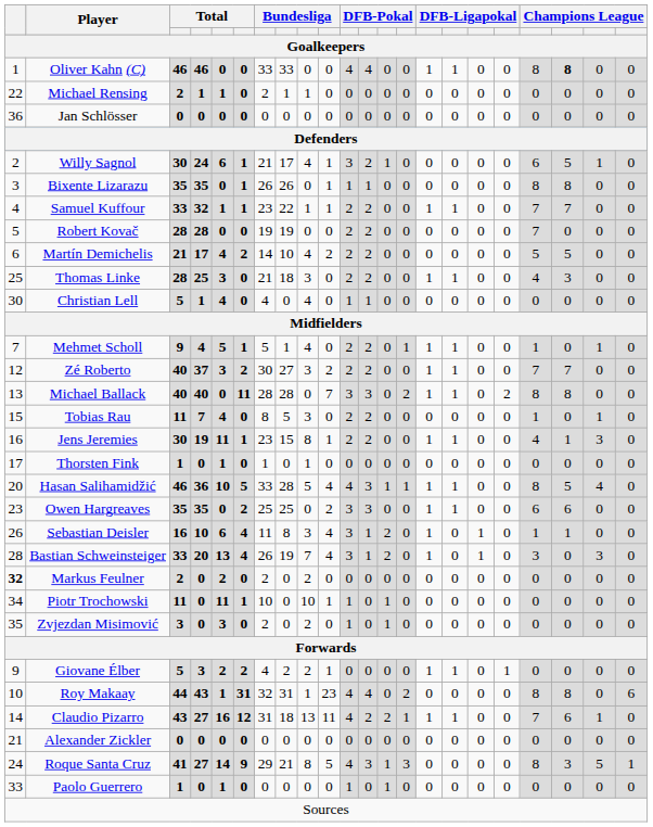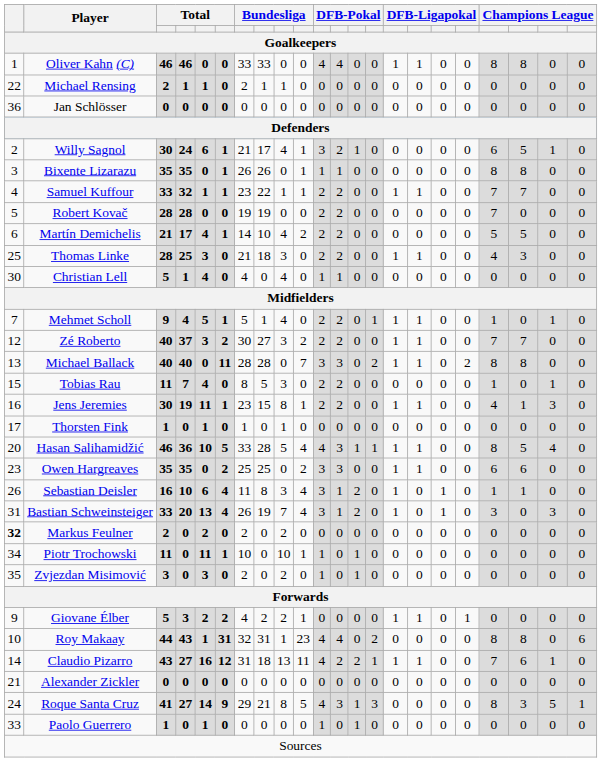 <table class="wikitable" style="text-align: center">
 <tr align="center" style="background:#9C9C9C">
 <th rowspan="2"></th>
 <th rowspan="2">Player</th>
 <th colspan="4">Total</th>
 <th colspan="4"><a href='#'>Bundesliga</a></th>
 <th colspan="4"><a href='#'>DFB-Pokal</a></th>
 <th colspan="4"><a href='#'>DFB-Ligapokal</a></th>
 <th colspan="4"><a href='#'>Champions League</a></th>
 </tr>
 <tr style="background:#DCDCDC">
 <th></th>
 <th></th>
 <th></th>
 <th></th>
 <th></th>
 <th></th>
 <th></th>
 <th></th>
 <th></th>
 <th></th>
 <th></th>
 <th></th>
 <th></th>
 <th></th>
 <th></th>
 <th></th>
 <th></th>
 <th></th>
 <th></th>
 <th></th>
 </tr>
 <tr align="center" style="background:#DCDCDC">
 <th colspan="23">Goalkeepers</th>
 </tr>
 <tr align="center">
 <td>1</td>
 <td><a href='#'>Oliver Kahn</a> <em><a href='#'>(C)</a></em></td>
 <td style="background:#DCDCDC"><strong>46</strong> </td>
 <td style="background:#DCDCDC"><strong>46</strong> </td>
 <td style="background:#DCDCDC"><strong>0</strong> </td>
 <td style="background:#DCDCDC"><strong>0</strong> </td>
 <td>33 </td>
 <td>33 </td>
 <td>0 </td>
 <td>0 </td>
 <td style="background:#DCDCDC">4 </td>
 <td style="background:#DCDCDC">4 </td>
 <td style="background:#DCDCDC">0 </td>
 <td style="background:#DCDCDC">0 </td>
 <td>1 </td>
 <td>1 </td>
 <td>0 </td>
 <td>0 </td>
 <td style="background:#DCDCDC">8 </td>
-<td style="background:#DCDCDC"><strong>8 </strong></td>
+<td style="background:#DCDCDC">8 </td>
 <td style="background:#DCDCDC">0 </td>
 <td style="background:#DCDCDC">0 </td>
 </tr>
 <tr align="center">
 <td>22</td>
 <td><a href='#'>Michael Rensing</a></td>
 <td style="background:#DCDCDC"><strong>2</strong> </td>
 <td style="background:#DCDCDC"><strong>1</strong> </td>
 <td style="background:#DCDCDC"><strong>1</strong> </td>
 <td style="background:#DCDCDC"><strong>0</strong> </td>
 <td>2 </td>
 <td>1 </td>
 <td>1 </td>
 <td>0 </td>
 <td style="background:#DCDCDC">0 </td>
 <td style="background:#DCDCDC">0 </td>
 <td style="background:#DCDCDC">0 </td>
 <td style="background:#DCDCDC">0 </td>
 <td>0 </td>
 <td>0 </td>
 <td>0 </td>
 <td>0 </td>
 <td style="background:#DCDCDC">0 </td>
 <td style="background:#DCDCDC">0 </td>
 <td style="background:#DCDCDC">0 </td>
 <td style="background:#DCDCDC">0 </td>
 </tr>
 <tr align="center">
 <td>36</td>
 <td>Jan Schlösser</td>
 <td style="background:#DCDCDC"><strong>0</strong> </td>
 <td style="background:#DCDCDC"><strong>0</strong> </td>
 <td style="background:#DCDCDC"><strong>0</strong> </td>
 <td style="background:#DCDCDC"><strong>0</strong> </td>
 <td>0 </td>
 <td>0 </td>
 <td>0 </td>
 <td>0 </td>
 <td style="background:#DCDCDC">0 </td>
 <td style="background:#DCDCDC">0 </td>
 <td style="background:#DCDCDC">0 </td>
 <td style="background:#DCDCDC">0 </td>
 <td>0 </td>
 <td>0 </td>
 <td>0 </td>
 <td>0 </td>
 <td style="background:#DCDCDC">0 </td>
 <td style="background:#DCDCDC">0 </td>
 <td style="background:#DCDCDC">0 </td>
 <td style="background:#DCDCDC">0 </td>
 </tr>
 <tr align="center" style="background:#7EC0EE">
 <th colspan="23">Defenders</th>
 </tr>
 <tr align="center">
 <td>2</td>
 <td><a href='#'>Willy Sagnol</a></td>
 <td style="background:#DCDCDC"><strong>30</strong> </td>
 <td style="background:#DCDCDC"><strong>24</strong> </td>
 <td style="background:#DCDCDC"><strong>6</strong> </td>
 <td style="background:#DCDCDC"><strong>1</strong> </td>
 <td>21 </td>
 <td>17 </td>
 <td>4 </td>
 <td>1 </td>
 <td style="background:#DCDCDC">3 </td>
 <td style="background:#DCDCDC">2 </td>
 <td style="background:#DCDCDC">1 </td>
 <td style="background:#DCDCDC">0 </td>
 <td>0 </td>
 <td>0 </td>
 <td>0 </td>
 <td>0 </td>
 <td style="background:#DCDCDC">6 </td>
 <td style="background:#DCDCDC">5 </td>
 <td style="background:#DCDCDC">1 </td>
 <td style="background:#DCDCDC">0 </td>
 </tr>
 <tr align="center">
 <td>3</td>
 <td><a href='#'>Bixente Lizarazu</a></td>
 <td style="background:#DCDCDC"><strong>35</strong> </td>
 <td style="background:#DCDCDC"><strong>35</strong> </td>
 <td style="background:#DCDCDC"><strong>0</strong> </td>
 <td style="background:#DCDCDC"><strong>1</strong> </td>
 <td>26 </td>
 <td>26 </td>
 <td>0 </td>
 <td>1 </td>
 <td style="background:#DCDCDC">1 </td>
 <td style="background:#DCDCDC">1 </td>
 <td style="background:#DCDCDC">0 </td>
 <td style="background:#DCDCDC">0 </td>
 <td>0 </td>
 <td>0 </td>
 <td>0 </td>
 <td>0 </td>
 <td style="background:#DCDCDC">8 </td>
 <td style="background:#DCDCDC">8 </td>
 <td style="background:#DCDCDC">0 </td>
 <td style="background:#DCDCDC">0 </td>
 </tr>
 <tr align="center">
 <td>4</td>
 <td><a href='#'>Samuel Kuffour</a></td>
 <td style="background:#DCDCDC"><strong>33</strong> </td>
 <td style="background:#DCDCDC"><strong>32</strong> </td>
 <td style="background:#DCDCDC"><strong>1</strong> </td>
 <td style="background:#DCDCDC"><strong>1</strong> </td>
 <td>23 </td>
 <td>22 </td>
 <td>1 </td>
 <td>1 </td>
 <td style="background:#DCDCDC">2 </td>
 <td style="background:#DCDCDC">2 </td>
 <td style="background:#DCDCDC">0 </td>
 <td style="background:#DCDCDC">0 </td>
 <td>1 </td>
 <td>1 </td>
 <td>0 </td>
 <td>0 </td>
 <td style="background:#DCDCDC">7 </td>
 <td style="background:#DCDCDC">7 </td>
 <td style="background:#DCDCDC">0 </td>
 <td style="background:#DCDCDC">0 </td>
 </tr>
 <tr align="center">
 <td>5</td>
 <td><a href='#'>Robert Kovač</a></td>
 <td style="background:#DCDCDC"><strong>28</strong> </td>
 <td style="background:#DCDCDC"><strong>28</strong> </td>
 <td style="background:#DCDCDC"><strong>0</strong> </td>
 <td style="background:#DCDCDC"><strong>0</strong> </td>
 <td>19 </td>
 <td>19 </td>
 <td>0 </td>
 <td>0 </td>
 <td style="background:#DCDCDC">2 </td>
 <td style="background:#DCDCDC">2 </td>
 <td style="background:#DCDCDC">0 </td>
 <td style="background:#DCDCDC">0 </td>
 <td>0 </td>
 <td>0 </td>
 <td>0 </td>
 <td>0 </td>
 <td style="background:#DCDCDC">7 </td>
 <td style="background:#DCDCDC">0 </td>
 <td style="background:#DCDCDC">0 </td>
 <td style="background:#DCDCDC">0 </td>
 </tr>
 <tr align="center">
 <td>6</td>
 <td><a href='#'>Martín Demichelis</a></td>
 <td style="background:#DCDCDC"><strong>21</strong> </td>
 <td style="background:#DCDCDC"><strong>17</strong> </td>
 <td style="background:#DCDCDC"><strong>4</strong> </td>
-<td style="background:#DCDCDC"><strong>2</strong> </td>
+<td style="background:#DCDCDC"><strong>1</strong> </td>
 <td>14 </td>
 <td>10 </td>
 <td>4 </td>
 <td>2 </td>
 <td style="background:#DCDCDC">2 </td>
 <td style="background:#DCDCDC">2 </td>
 <td style="background:#DCDCDC">0 </td>
 <td style="background:#DCDCDC">0 </td>
 <td>0 </td>
 <td>0 </td>
 <td>0 </td>
 <td>0 </td>
 <td style="background:#DCDCDC">5 </td>
 <td style="background:#DCDCDC">5 </td>
 <td style="background:#DCDCDC">0 </td>
 <td style="background:#DCDCDC">0 </td>
 </tr>
 <tr align="center">
 <td>25</td>
 <td><a href='#'>Thomas Linke</a></td>
 <td style="background:#DCDCDC"><strong>28</strong> </td>
 <td style="background:#DCDCDC"><strong>25</strong> </td>
 <td style="background:#DCDCDC"><strong>3</strong> </td>
 <td style="background:#DCDCDC"><strong>0</strong> </td>
 <td>21 </td>
 <td>18 </td>
 <td>3 </td>
 <td>0 </td>
 <td style="background:#DCDCDC">2 </td>
 <td style="background:#DCDCDC">2 </td>
 <td style="background:#DCDCDC">0 </td>
 <td style="background:#DCDCDC">0 </td>
 <td>1 </td>
 <td>1 </td>
 <td>0 </td>
 <td>0 </td>
 <td style="background:#DCDCDC">4 </td>
 <td style="background:#DCDCDC">3 </td>
 <td style="background:#DCDCDC">0 </td>
 <td style="background:#DCDCDC">0 </td>
 </tr>
 <tr align="center">
 <td>30</td>
 <td><a href='#'>Christian Lell</a></td>
 <td style="background:#DCDCDC"><strong>5</strong> </td>
 <td style="background:#DCDCDC"><strong>1</strong> </td>
 <td style="background:#DCDCDC"><strong>4</strong> </td>
 <td style="background:#DCDCDC"><strong>0</strong> </td>
 <td>4 </td>
 <td>0 </td>
 <td>4 </td>
 <td>0 </td>
 <td style="background:#DCDCDC">1 </td>
 <td style="background:#DCDCDC">1 </td>
 <td style="background:#DCDCDC">0 </td>
 <td style="background:#DCDCDC">0 </td>
 <td>0 </td>
 <td>0 </td>
 <td>0 </td>
 <td>0 </td>
 <td style="background:#DCDCDC">0 </td>
 <td style="background:#DCDCDC">0 </td>
 <td style="background:#DCDCDC">0 </td>
 <td style="background:#DCDCDC">0 </td>
 </tr>
 <tr align="center" style="background:#DCDCDC">
 <th colspan="23">Midfielders</th>
 </tr>
 <tr align="center">
 <td>7</td>
 <td><a href='#'>Mehmet Scholl</a></td>
 <td style="background:#DCDCDC"><strong>9</strong> </td>
 <td style="background:#DCDCDC"><strong>4</strong> </td>
 <td style="background:#DCDCDC"><strong>5</strong> </td>
 <td style="background:#DCDCDC"><strong>1</strong> </td>
 <td>5 </td>
 <td>1 </td>
 <td>4 </td>
 <td>0 </td>
 <td style="background:#DCDCDC">2 </td>
 <td style="background:#DCDCDC">2 </td>
 <td style="background:#DCDCDC">0 </td>
 <td style="background:#DCDCDC">1 </td>
 <td>1 </td>
 <td>1 </td>
 <td>0 </td>
 <td>0 </td>
 <td style="background:#DCDCDC">1 </td>
 <td style="background:#DCDCDC">0 </td>
 <td style="background:#DCDCDC">1 </td>
 <td style="background:#DCDCDC">0 </td>
 </tr>
 <tr align="center">
 <td>12</td>
 <td><a href='#'>Zé Roberto</a></td>
 <td style="background:#DCDCDC"><strong>40</strong> </td>
 <td style="background:#DCDCDC"><strong>37</strong> </td>
 <td style="background:#DCDCDC"><strong>3</strong> </td>
 <td style="background:#DCDCDC"><strong>2</strong> </td>
 <td>30 </td>
 <td>27 </td>
 <td>3 </td>
 <td>2 </td>
 <td style="background:#DCDCDC">2 </td>
 <td style="background:#DCDCDC">2 </td>
 <td style="background:#DCDCDC">0 </td>
 <td style="background:#DCDCDC">0 </td>
 <td>1 </td>
 <td>1 </td>
 <td>0 </td>
 <td>0 </td>
 <td style="background:#DCDCDC">7 </td>
 <td style="background:#DCDCDC">7 </td>
 <td style="background:#DCDCDC">0 </td>
 <td style="background:#DCDCDC">0 </td>
 </tr>
 <tr align="center">
 <td>13</td>
 <td><a href='#'>Michael Ballack</a></td>
 <td style="background:#DCDCDC"><strong>40</strong> </td>
 <td style="background:#DCDCDC"><strong>40</strong> </td>
 <td style="background:#DCDCDC"><strong>0</strong> </td>
 <td style="background:#DCDCDC"><strong>11</strong> </td>
 <td>28 </td>
 <td>28 </td>
 <td>0 </td>
 <td>7 </td>
 <td style="background:#DCDCDC">3 </td>
 <td style="background:#DCDCDC">3 </td>
 <td style="background:#DCDCDC">0 </td>
 <td style="background:#DCDCDC">2 </td>
 <td>1 </td>
 <td>1 </td>
 <td>0 </td>
 <td>2 </td>
 <td style="background:#DCDCDC">8 </td>
 <td style="background:#DCDCDC">8 </td>
 <td style="background:#DCDCDC">0 </td>
 <td style="background:#DCDCDC">0 </td>
 </tr>
 <tr align="center">
 <td>15</td>
 <td><a href='#'>Tobias Rau</a></td>
 <td style="background:#DCDCDC"><strong>11</strong> </td>
 <td style="background:#DCDCDC"><strong>7</strong> </td>
 <td style="background:#DCDCDC"><strong>4</strong> </td>
 <td style="background:#DCDCDC"><strong>0</strong> </td>
 <td>8 </td>
 <td>5 </td>
 <td>3 </td>
 <td>0 </td>
 <td style="background:#DCDCDC">2 </td>
 <td style="background:#DCDCDC">2 </td>
 <td style="background:#DCDCDC">0 </td>
 <td style="background:#DCDCDC">0 </td>
 <td>0 </td>
 <td>0 </td>
 <td>0 </td>
 <td>0 </td>
 <td style="background:#DCDCDC">1 </td>
 <td style="background:#DCDCDC">0 </td>
 <td style="background:#DCDCDC">1 </td>
 <td style="background:#DCDCDC">0 </td>
 </tr>
 <tr align="center">
 <td>16</td>
 <td><a href='#'>Jens Jeremies</a></td>
 <td style="background:#DCDCDC"><strong>30</strong> </td>
 <td style="background:#DCDCDC"><strong>19</strong> </td>
 <td style="background:#DCDCDC"><strong>11</strong> </td>
 <td style="background:#DCDCDC"><strong>1</strong> </td>
 <td>23 </td>
 <td>15 </td>
 <td>8 </td>
 <td>1 </td>
 <td style="background:#DCDCDC">2 </td>
 <td style="background:#DCDCDC">2 </td>
 <td style="background:#DCDCDC">0 </td>
 <td style="background:#DCDCDC">0 </td>
 <td>1 </td>
 <td>1 </td>
 <td>0 </td>
 <td>0 </td>
 <td style="background:#DCDCDC">4 </td>
 <td style="background:#DCDCDC">1 </td>
 <td style="background:#DCDCDC">3 </td>
 <td style="background:#DCDCDC">0 </td>
 </tr>
 <tr align="center">
 <td>17</td>
 <td><a href='#'>Thorsten Fink</a></td>
 <td style="background:#DCDCDC"><strong>1</strong> </td>
 <td style="background:#DCDCDC"><strong>0</strong> </td>
 <td style="background:#DCDCDC"><strong>1</strong> </td>
 <td style="background:#DCDCDC"><strong>0</strong> </td>
 <td>1 </td>
 <td>0 </td>
 <td>1 </td>
 <td>0 </td>
 <td style="background:#DCDCDC">0 </td>
 <td style="background:#DCDCDC">0 </td>
 <td style="background:#DCDCDC">0 </td>
 <td style="background:#DCDCDC">0 </td>
 <td>0 </td>
 <td>0 </td>
 <td>0 </td>
 <td>0 </td>
 <td style="background:#DCDCDC">0 </td>
 <td style="background:#DCDCDC">0 </td>
 <td style="background:#DCDCDC">0 </td>
 <td style="background:#DCDCDC">0 </td>
 </tr>
 <tr align="center">
 <td>20</td>
 <td><a href='#'>Hasan Salihamidžić</a></td>
 <td style="background:#DCDCDC"><strong>46</strong> </td>
 <td style="background:#DCDCDC"><strong>36</strong> </td>
 <td style="background:#DCDCDC"><strong>10</strong> </td>
 <td style="background:#DCDCDC"><strong>5</strong> </td>
 <td>33 </td>
 <td>28 </td>
 <td>5 </td>
 <td>4 </td>
 <td style="background:#DCDCDC">4 </td>
 <td style="background:#DCDCDC">3 </td>
 <td style="background:#DCDCDC">1 </td>
 <td style="background:#DCDCDC">1 </td>
 <td>1 </td>
 <td>1 </td>
 <td>0 </td>
 <td>0 </td>
 <td style="background:#DCDCDC">8 </td>
 <td style="background:#DCDCDC">5 </td>
 <td style="background:#DCDCDC">4 </td>
 <td style="background:#DCDCDC">0 </td>
 </tr>
 <tr align="center">
 <td>23</td>
 <td><a href='#'>Owen Hargreaves</a></td>
 <td style="background:#DCDCDC"><strong>35</strong> </td>
 <td style="background:#DCDCDC"><strong>35</strong> </td>
 <td style="background:#DCDCDC"><strong>0</strong> </td>
 <td style="background:#DCDCDC"><strong>2</strong> </td>
 <td>25 </td>
 <td>25 </td>
 <td>0 </td>
 <td>2 </td>
 <td style="background:#DCDCDC">3 </td>
 <td style="background:#DCDCDC">3 </td>
 <td style="background:#DCDCDC">0 </td>
 <td style="background:#DCDCDC">0 </td>
 <td>1 </td>
 <td>1 </td>
 <td>0 </td>
 <td>0 </td>
 <td style="background:#DCDCDC">6 </td>
 <td style="background:#DCDCDC">6 </td>
 <td style="background:#DCDCDC">0 </td>
 <td style="background:#DCDCDC">0 </td>
 </tr>
 <tr align="center">
 <td>26</td>
 <td><a href='#'>Sebastian Deisler</a></td>
 <td style="background:#DCDCDC"><strong>16</strong> </td>
 <td style="background:#DCDCDC"><strong>10</strong> </td>
 <td style="background:#DCDCDC"><strong>6</strong> </td>
 <td style="background:#DCDCDC"><strong>4</strong> </td>
 <td>11 </td>
 <td>8 </td>
 <td>3 </td>
 <td>4 </td>
 <td style="background:#DCDCDC">3 </td>
 <td style="background:#DCDCDC">1 </td>
 <td style="background:#DCDCDC">2 </td>
 <td style="background:#DCDCDC">0 </td>
 <td>1 </td>
 <td>0 </td>
 <td>1 </td>
 <td>0 </td>
 <td style="background:#DCDCDC">1 </td>
 <td style="background:#DCDCDC">1 </td>
 <td style="background:#DCDCDC">0 </td>
 <td style="background:#DCDCDC">0 </td>
 </tr>
 <tr align="center">
-<td>28</td>
+<td>31</td>
 <td><a href='#'>Bastian Schweinsteiger</a></td>
 <td style="background:#DCDCDC"><strong>33</strong> </td>
 <td style="background:#DCDCDC"><strong>20</strong> </td>
 <td style="background:#DCDCDC"><strong>13</strong> </td>
 <td style="background:#DCDCDC"><strong>4</strong> </td>
 <td>26 </td>
 <td>19 </td>
 <td>7 </td>
 <td>4 </td>
 <td style="background:#DCDCDC">3 </td>
 <td style="background:#DCDCDC">1 </td>
 <td style="background:#DCDCDC">2 </td>
 <td style="background:#DCDCDC">0 </td>
 <td>1 </td>
 <td>0 </td>
 <td>1 </td>
 <td>0 </td>
 <td style="background:#DCDCDC">3 </td>
 <td style="background:#DCDCDC">0 </td>
 <td style="background:#DCDCDC">3 </td>
 <td style="background:#DCDCDC">0 </td>
 </tr>
 <tr align="center">
 <td><strong>32</strong></td>
 <td><a href='#'>Markus Feulner</a></td>
 <td style="background:#DCDCDC"><strong>2</strong> </td>
 <td style="background:#DCDCDC"><strong>0</strong> </td>
 <td style="background:#DCDCDC"><strong>2</strong> </td>
 <td style="background:#DCDCDC"><strong>0</strong> </td>
 <td>2 </td>
 <td>0 </td>
 <td>2 </td>
 <td>0 </td>
 <td style="background:#DCDCDC">0 </td>
 <td style="background:#DCDCDC">0 </td>
 <td style="background:#DCDCDC">0 </td>
 <td style="background:#DCDCDC">0 </td>
 <td>0 </td>
 <td>0 </td>
 <td>0 </td>
 <td>0 </td>
 <td style="background:#DCDCDC">0 </td>
 <td style="background:#DCDCDC">0 </td>
 <td style="background:#DCDCDC">0 </td>
 <td style="background:#DCDCDC">0 </td>
 </tr>
 <tr align="center">
 <td>34</td>
 <td><a href='#'>Piotr Trochowski</a></td>
 <td style="background:#DCDCDC"><strong>11</strong> </td>
 <td style="background:#DCDCDC"><strong>0</strong> </td>
 <td style="background:#DCDCDC"><strong>11</strong> </td>
 <td style="background:#DCDCDC"><strong>1</strong> </td>
 <td>10 </td>
 <td>0 </td>
 <td>10 </td>
 <td>1 </td>
 <td style="background:#DCDCDC">1 </td>
 <td style="background:#DCDCDC">0 </td>
 <td style="background:#DCDCDC">1 </td>
 <td style="background:#DCDCDC">0 </td>
 <td>0 </td>
 <td>0 </td>
 <td>0 </td>
 <td>0 </td>
 <td style="background:#DCDCDC">0 </td>
 <td style="background:#DCDCDC">0 </td>
 <td style="background:#DCDCDC">0 </td>
 <td style="background:#DCDCDC">0 </td>
 </tr>
 <tr align="center">
 <td>35</td>
 <td><a href='#'>Zvjezdan Misimović</a></td>
 <td style="background:#DCDCDC"><strong>3</strong> </td>
 <td style="background:#DCDCDC"><strong>0</strong> </td>
 <td style="background:#DCDCDC"><strong>3</strong> </td>
 <td style="background:#DCDCDC"><strong>0</strong> </td>
 <td>2 </td>
 <td>0 </td>
 <td>2 </td>
 <td>0 </td>
 <td style="background:#DCDCDC">1 </td>
 <td style="background:#DCDCDC">0 </td>
 <td style="background:#DCDCDC">1 </td>
 <td style="background:#DCDCDC">0 </td>
 <td>0 </td>
 <td>0 </td>
 <td>0 </td>
 <td>0 </td>
 <td style="background:#DCDCDC">0 </td>
 <td style="background:#DCDCDC">0 </td>
 <td style="background:#DCDCDC">0 </td>
 <td style="background:#DCDCDC">0 </td>
 </tr>
 <tr align="left" style="background:#DCDCDC">
 <th colspan="23">Forwards</th>
 </tr>
 <tr align="center">
 <td>9</td>
 <td><a href='#'>Giovane Élber</a></td>
 <td style="background:#DCDCDC"><strong>5</strong> </td>
 <td style="background:#DCDCDC"><strong>3</strong> </td>
 <td style="background:#DCDCDC"><strong>2</strong> </td>
 <td style="background:#DCDCDC"><strong>2</strong> </td>
 <td>4 </td>
 <td>2 </td>
 <td>2 </td>
 <td>1 </td>
 <td style="background:#DCDCDC">0 </td>
 <td style="background:#DCDCDC">0 </td>
 <td style="background:#DCDCDC">0 </td>
 <td style="background:#DCDCDC">0 </td>
 <td>1 </td>
 <td>1 </td>
 <td>0 </td>
 <td>1 </td>
 <td style="background:#DCDCDC">0 </td>
 <td style="background:#DCDCDC">0 </td>
 <td style="background:#DCDCDC">0 </td>
 <td style="background:#DCDCDC">0 </td>
 </tr>
 <tr align="center">
 <td>10</td>
 <td><a href='#'>Roy Makaay</a></td>
 <td style="background:#DCDCDC"><strong>44</strong> </td>
 <td style="background:#DCDCDC"><strong>43</strong> </td>
 <td style="background:#DCDCDC"><strong>1</strong> </td>
 <td style="background:#DCDCDC"><strong>31</strong> </td>
 <td>32 </td>
 <td>31 </td>
 <td>1 </td>
 <td>23 </td>
 <td style="background:#DCDCDC">4 </td>
 <td style="background:#DCDCDC">4 </td>
 <td style="background:#DCDCDC">0 </td>
 <td style="background:#DCDCDC">2 </td>
 <td>0 </td>
 <td>0 </td>
 <td>0 </td>
 <td>0 </td>
 <td style="background:#DCDCDC">8 </td>
 <td style="background:#DCDCDC">8 </td>
 <td style="background:#DCDCDC">0 </td>
 <td style="background:#DCDCDC">6 </td>
 </tr>
 <tr align="center">
 <td>14</td>
 <td><a href='#'>Claudio Pizarro</a></td>
 <td style="background:#DCDCDC"><strong>43</strong> </td>
 <td style="background:#DCDCDC"><strong>27</strong> </td>
 <td style="background:#DCDCDC"><strong>16</strong> </td>
 <td style="background:#DCDCDC"><strong>12</strong> </td>
 <td>31 </td>
 <td>18 </td>
 <td>13 </td>
 <td>11 </td>
 <td style="background:#DCDCDC">4 </td>
 <td style="background:#DCDCDC">2 </td>
 <td style="background:#DCDCDC">2 </td>
 <td style="background:#DCDCDC">1 </td>
 <td>1 </td>
 <td>1 </td>
 <td>0 </td>
 <td>0 </td>
 <td style="background:#DCDCDC">7 </td>
 <td style="background:#DCDCDC">6 </td>
 <td style="background:#DCDCDC">1 </td>
 <td style="background:#DCDCDC">0 </td>
 </tr>
 <tr align="center">
 <td>21</td>
 <td><a href='#'>Alexander Zickler</a></td>
 <td style="background:#DCDCDC"><strong>0</strong> </td>
 <td style="background:#DCDCDC"><strong>0</strong> </td>
 <td style="background:#DCDCDC"><strong>0</strong> </td>
 <td style="background:#DCDCDC"><strong>0</strong> </td>
 <td>0 </td>
 <td>0 </td>
 <td>0 </td>
 <td>0 </td>
 <td style="background:#DCDCDC">0 </td>
 <td style="background:#DCDCDC">0 </td>
 <td style="background:#DCDCDC">0 </td>
 <td style="background:#DCDCDC">0 </td>
 <td>0 </td>
 <td>0 </td>
 <td>0 </td>
 <td>0 </td>
 <td style="background:#DCDCDC">0 </td>
 <td style="background:#DCDCDC">0 </td>
 <td style="background:#DCDCDC">0 </td>
 <td style="background:#DCDCDC">0 </td>
 </tr>
 <tr align="center">
 <td>24</td>
 <td><a href='#'>Roque Santa Cruz</a></td>
 <td style="background:#DCDCDC"><strong>41</strong> </td>
 <td style="background:#DCDCDC"><strong>27</strong> </td>
 <td style="background:#DCDCDC"><strong>14</strong> </td>
 <td style="background:#DCDCDC"><strong>9</strong> </td>
 <td>29 </td>
 <td>21 </td>
 <td>8 </td>
 <td>5 </td>
 <td style="background:#DCDCDC">4 </td>
 <td style="background:#DCDCDC">3 </td>
 <td style="background:#DCDCDC">1 </td>
 <td style="background:#DCDCDC">3 </td>
 <td>0 </td>
 <td>0 </td>
 <td>0 </td>
 <td>0 </td>
 <td style="background:#DCDCDC">8 </td>
 <td style="background:#DCDCDC">3 </td>
 <td style="background:#DCDCDC">5 </td>
 <td style="background:#DCDCDC">1 </td>
 </tr>
 <tr>
 <td>33</td>
 <td><a href='#'>Paolo Guerrero</a></td>
 <td style="background:#DCDCDC"><strong>1</strong> </td>
 <td style="background:#DCDCDC"><strong>0</strong> </td>
 <td style="background:#DCDCDC"><strong>1</strong> </td>
 <td style="background:#DCDCDC"><strong>0</strong> </td>
 <td>0 </td>
 <td>0 </td>
 <td>0 </td>
 <td>0 </td>
 <td style="background:#DCDCDC">1 </td>
 <td style="background:#DCDCDC">0 </td>
 <td style="background:#DCDCDC">1 </td>
 <td style="background:#DCDCDC">0 </td>
 <td>0 </td>
 <td>0 </td>
 <td>0 </td>
 <td>0 </td>
 <td style="background:#DCDCDC">0 </td>
 <td style="background:#DCDCDC">0 </td>
 <td style="background:#DCDCDC">0 </td>
 <td style="background:#DCDCDC">0 </td>
 </tr>
 <tr>
 <td colspan="31">Sources</td>
 </tr>
 </table>
